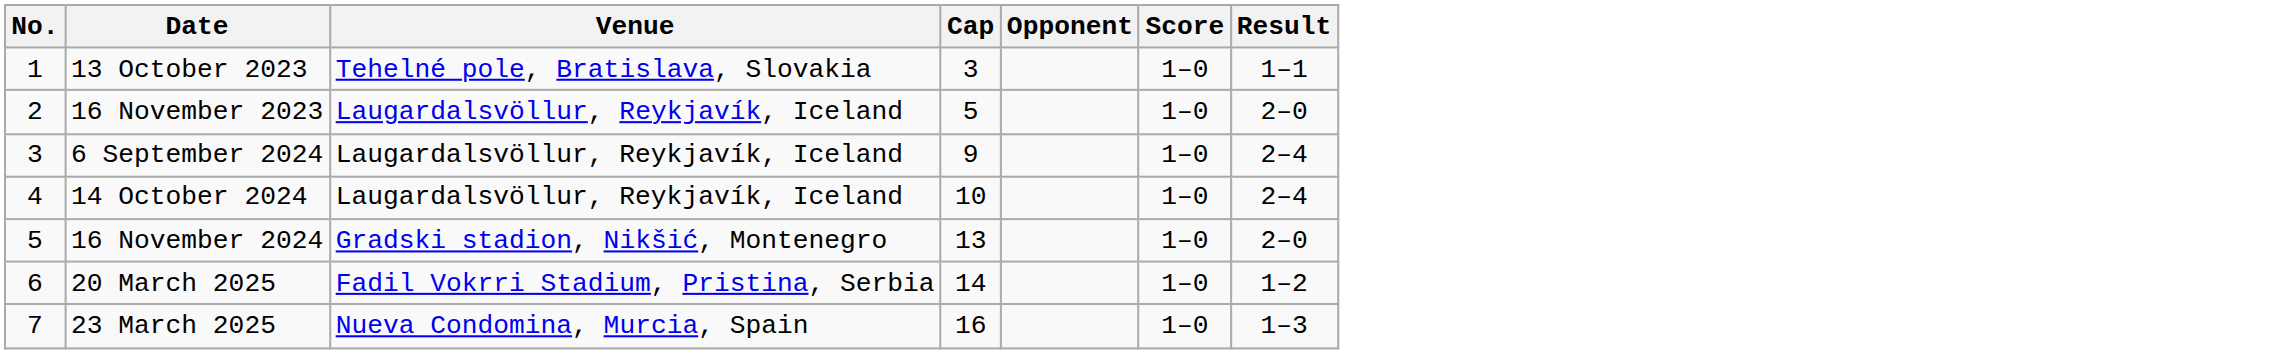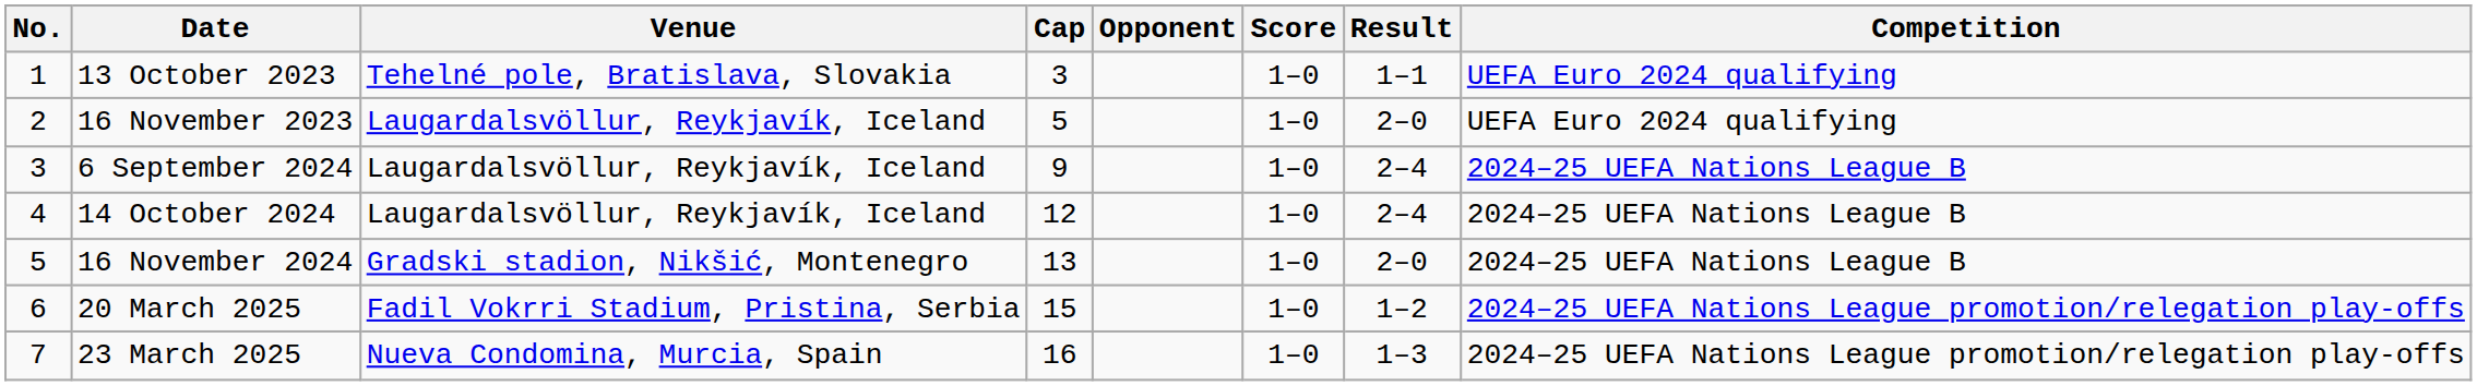 <table class="wikitable sortable">
 <tr>
 <th scope="col">No.</th>
 <th scope="col">Date</th>
 <th scope="col">Venue</th>
 <th scope="col">Cap</th>
 <th scope="col">Opponent</th>
 <th scope="col">Score</th>
 <th scope="col">Result</th>
+<th scope="col">Competition</th>
 </tr>
 <tr>
 <td align="center">1</td>
 <td>13 October 2023</td>
 <td><a href='#'>Tehelné pole</a>, <a href='#'>Bratislava</a>, Slovakia</td>
 <td align="center">3</td>
 <td></td>
 <td align="center">1–0</td>
 <td align="center">1–1</td>
+<td><a href='#'>UEFA Euro 2024 qualifying</a></td>
 </tr>
 <tr>
 <td align="center">2</td>
 <td>16 November 2023</td>
 <td><a href='#'>Laugardalsvöllur</a>, <a href='#'>Reykjavík</a>, Iceland</td>
 <td align="center">5</td>
 <td></td>
 <td align="center">1–0</td>
 <td align="center">2–0</td>
+<td>UEFA Euro 2024 qualifying</td>
 </tr>
 <tr>
 <td align="center">3</td>
 <td>6 September 2024</td>
 <td>Laugardalsvöllur, Reykjavík, Iceland</td>
 <td align="center">9</td>
 <td></td>
 <td align="center">1–0</td>
 <td align="center">2–4</td>
+<td><a href='#'>2024–25 UEFA Nations League B</a></td>
 </tr>
 <tr>
 <td align="center">4</td>
 <td>14 October 2024</td>
 <td>Laugardalsvöllur, Reykjavík, Iceland</td>
-<td align="center">10</td>
+<td align="center">12</td>
 <td></td>
 <td align="center">1–0</td>
 <td align="center">2–4</td>
+<td>2024–25 UEFA Nations League B</td>
 </tr>
 <tr>
 <td align="center">5</td>
 <td>16 November 2024</td>
 <td><a href='#'>Gradski stadion</a>, <a href='#'>Nikšić</a>, Montenegro</td>
 <td align="center">13</td>
 <td></td>
 <td align="center">1–0</td>
 <td align="center">2–0</td>
+<td>2024–25 UEFA Nations League B</td>
 </tr>
 <tr>
 <td align="center">6</td>
 <td>20 March 2025</td>
 <td><a href='#'>Fadil Vokrri Stadium</a>, <a href='#'>Pristina</a>, Serbia</td>
-<td align="center">14</td>
+<td align="center">15</td>
 <td></td>
 <td align="center">1–0</td>
 <td align="center">1–2</td>
+<td><a href='#'>2024–25 UEFA Nations League promotion/relegation play-offs</a></td>
 </tr>
 <tr>
 <td align="center">7</td>
 <td>23 March 2025</td>
 <td><a href='#'>Nueva Condomina</a>, <a href='#'>Murcia</a>, Spain</td>
 <td align="center">16</td>
 <td></td>
 <td align="center">1–0</td>
 <td align="center">1–3</td>
+<td>2024–25 UEFA Nations League promotion/relegation play-offs</td>
 </tr>
 </table>
